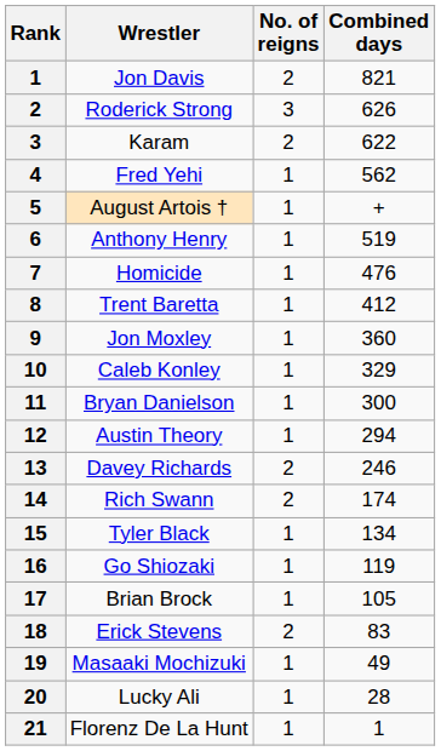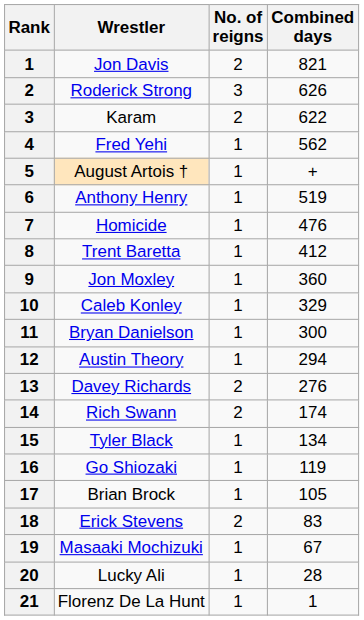 <table class="wikitable sortable" style="text-align:center;">
 <tr>
 <th>Rank</th>
 <th>Wrestler</th>
 <th>No. of<br>reigns</th>
 <th>Combined<br>days</th>
 </tr>
 <tr>
 <th>1</th>
 <td><a href='#'>Jon Davis</a></td>
 <td>2</td>
 <td>821</td>
 </tr>
 <tr>
 <th>2</th>
 <td><a href='#'>Roderick Strong</a></td>
 <td>3</td>
 <td>626</td>
 </tr>
 <tr>
 <th>3</th>
 <td>Karam</td>
 <td>2</td>
 <td>622</td>
 </tr>
 <tr>
 <th>4</th>
 <td><a href='#'>Fred Yehi</a></td>
 <td>1</td>
 <td>562</td>
 </tr>
 <tr>
 <th>5</th>
 <td style="background-color:#FFE6BD">August Artois †</td>
 <td>1</td>
 <td>+</td>
 </tr>
 <tr>
 <th>6</th>
 <td><a href='#'>Anthony Henry</a></td>
 <td>1</td>
 <td>519</td>
 </tr>
 <tr>
 <th>7</th>
 <td><a href='#'>Homicide</a></td>
 <td>1</td>
 <td>476</td>
 </tr>
 <tr>
 <th>8</th>
 <td><a href='#'>Trent Baretta</a></td>
 <td>1</td>
 <td>412</td>
 </tr>
 <tr>
 <th>9</th>
 <td><a href='#'>Jon Moxley</a></td>
 <td>1</td>
 <td>360</td>
 </tr>
 <tr>
 <th>10</th>
 <td><a href='#'>Caleb Konley</a></td>
 <td>1</td>
 <td>329</td>
 </tr>
 <tr>
 <th>11</th>
 <td><a href='#'>Bryan Danielson</a></td>
 <td>1</td>
 <td>300</td>
 </tr>
 <tr>
 <th>12</th>
 <td><a href='#'>Austin Theory</a></td>
 <td>1</td>
 <td>294</td>
 </tr>
 <tr>
 <th>13</th>
 <td><a href='#'>Davey Richards</a></td>
 <td>2</td>
-<td>246</td>
+<td>276</td>
 </tr>
 <tr>
 <th>14</th>
 <td><a href='#'>Rich Swann</a></td>
 <td>2</td>
 <td>174</td>
 </tr>
 <tr>
 <th>15</th>
 <td><a href='#'>Tyler Black</a></td>
 <td>1</td>
 <td>134</td>
 </tr>
 <tr>
 <th>16</th>
 <td><a href='#'>Go Shiozaki</a></td>
 <td>1</td>
 <td>119</td>
 </tr>
 <tr>
 <th>17</th>
 <td>Brian Brock</td>
 <td>1</td>
 <td>105</td>
 </tr>
 <tr>
 <th>18</th>
 <td><a href='#'>Erick Stevens</a></td>
 <td>2</td>
 <td>83</td>
 </tr>
 <tr>
 <th>19</th>
 <td><a href='#'>Masaaki Mochizuki</a></td>
 <td>1</td>
-<td>49</td>
+<td>67</td>
 </tr>
 <tr>
 <th>20</th>
 <td>Lucky Ali</td>
 <td>1</td>
 <td>28</td>
 </tr>
 <tr>
 <th>21</th>
 <td>Florenz De La Hunt</td>
 <td>1</td>
 <td>1</td>
 </tr>
 </table>
